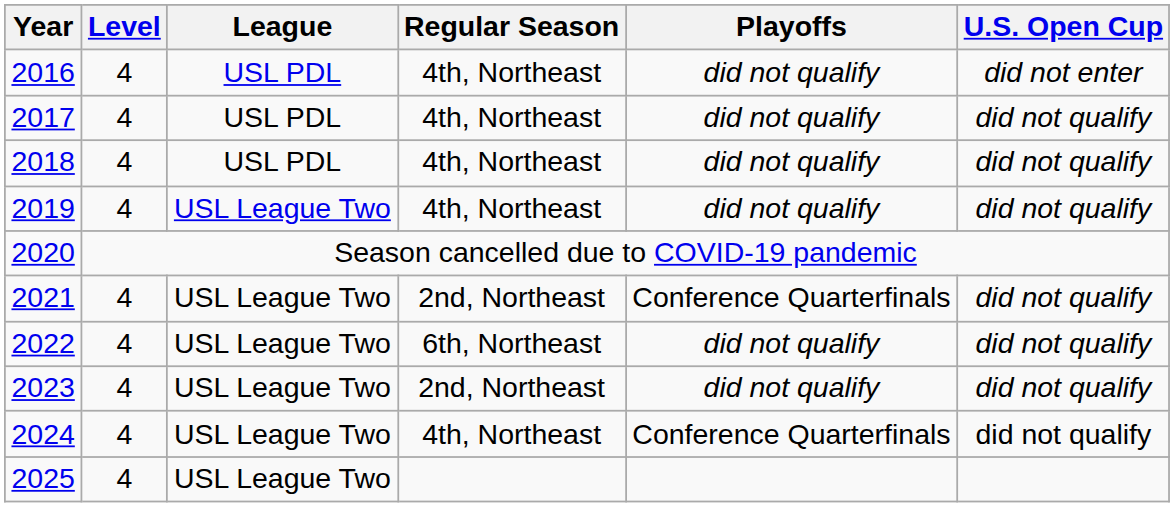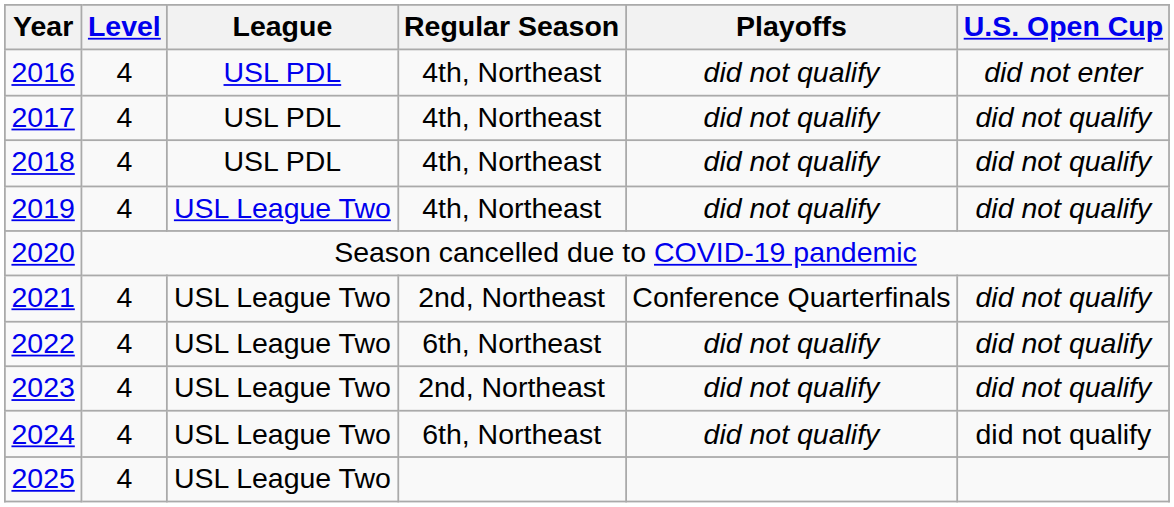 <table class="wikitable"  style="text-align: center;">
 <tr>
 <th>Year</th>
 <th><a href='#'>Level</a></th>
 <th>League</th>
 <th>Regular Season</th>
 <th>Playoffs</th>
 <th><a href='#'>U.S. Open Cup</a></th>
 </tr>
 <tr>
 <td><a href='#'>2016</a></td>
 <td>4</td>
 <td><a href='#'>USL PDL</a></td>
 <td>4th, Northeast</td>
 <td><em>did not qualify</em></td>
 <td><em>did not enter</em></td>
 </tr>
 <tr>
 <td><a href='#'>2017</a></td>
 <td>4</td>
 <td>USL PDL</td>
 <td>4th, Northeast</td>
 <td><em>did not qualify</em></td>
 <td><em>did not qualify</em></td>
 </tr>
 <tr>
 <td><a href='#'>2018</a></td>
 <td>4</td>
 <td>USL PDL</td>
 <td>4th, Northeast</td>
 <td><em>did not qualify</em></td>
 <td><em>did not qualify</em></td>
 </tr>
 <tr>
 <td><a href='#'>2019</a></td>
 <td>4</td>
 <td><a href='#'>USL League Two</a></td>
 <td>4th, Northeast</td>
 <td><em>did not qualify</em></td>
 <td><em>did not qualify</em></td>
 </tr>
 <tr>
 <td><a href='#'>2020</a></td>
 <td colspan=5>Season cancelled due to <a href='#'>COVID-19 pandemic</a></td>
 </tr>
 <tr>
 <td><a href='#'>2021</a></td>
 <td>4</td>
 <td>USL League Two</td>
 <td>2nd, Northeast</td>
 <td>Conference Quarterfinals</td>
 <td><em>did not qualify</em></td>
 </tr>
 <tr>
 <td><a href='#'>2022</a></td>
 <td>4</td>
 <td>USL League Two</td>
 <td>6th, Northeast</td>
 <td><em>did not qualify</em></td>
 <td><em>did not qualify</em></td>
 </tr>
 <tr>
 <td><a href='#'>2023</a></td>
 <td>4</td>
 <td>USL League Two</td>
 <td>2nd, Northeast</td>
 <td><em>did not qualify</em></td>
 <td><em>did not qualify</em></td>
 </tr>
 <tr>
 <td><a href='#'>2024</a></td>
 <td>4</td>
 <td>USL League Two</td>
-<td>4th, Northeast</td>
-<td>Conference Quarterfinals</td>
+<td>6th, Northeast</td>
+<td><em>did not qualify</em></td>
 <td>did not qualify</td>
 </tr>
 <tr>
 <td><a href='#'>2025</a></td>
 <td>4</td>
 <td>USL League Two</td>
 <td></td>
 <td></td>
 <td></td>
 </tr>
 </table>
